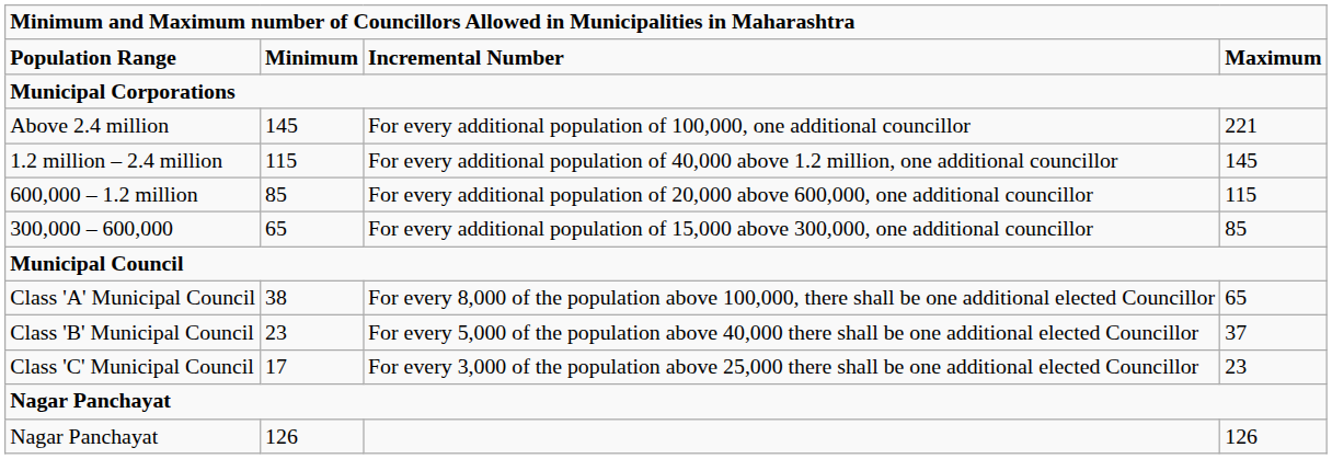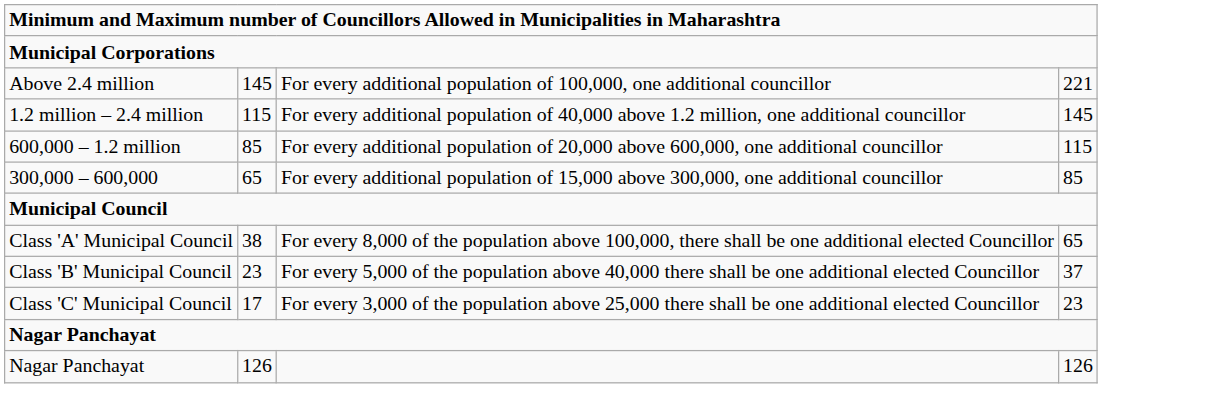 <table class="wikitable">
 <tr>
 <td colspan="4"><strong>Minimum and Maximum number of Councillors Allowed in Municipalities in Maharashtra</strong></td>
-</tr>
-<tr>
-<td><strong>Population Range</strong></td>
-<td><strong>Minimum</strong></td>
-<td><strong>Incremental Number</strong></td>
-<td><strong>Maximum</strong></td>
 </tr>
 <tr>
 <td colspan="4"><strong>Municipal Corporations</strong></td>
 </tr>
 <tr>
 <td>Above 2.4 million</td>
 <td>145</td>
 <td>For every additional population of 100,000, one additional councillor</td>
 <td>221</td>
 </tr>
 <tr>
 <td>1.2 million – 2.4 million</td>
 <td>115</td>
 <td>For every additional population of 40,000 above 1.2 million, one additional councillor</td>
 <td>145</td>
 </tr>
 <tr>
 <td>600,000 – 1.2 million</td>
 <td>85</td>
 <td>For every additional population of 20,000 above 600,000, one additional councillor</td>
 <td>115</td>
 </tr>
 <tr>
 <td>300,000 – 600,000</td>
 <td>65</td>
 <td>For every additional population of 15,000 above 300,000, one additional councillor</td>
 <td>85</td>
 </tr>
 <tr>
 <td colspan="4"><strong>Municipal Council</strong></td>
 </tr>
 <tr>
 <td>Class 'A' Municipal Council</td>
 <td>38</td>
 <td>For every 8,000 of the population above 100,000, there shall be one additional elected Councillor</td>
 <td>65</td>
 </tr>
 <tr>
 <td>Class 'B' Municipal Council</td>
 <td>23</td>
 <td>For every 5,000 of the population above 40,000 there shall be one additional elected Councillor</td>
 <td>37</td>
 </tr>
 <tr>
 <td>Class 'C' Municipal Council</td>
 <td>17</td>
 <td>For every 3,000 of the population above 25,000 there shall be one additional elected Councillor</td>
 <td>23</td>
 </tr>
 <tr>
 <td colspan="4"><strong>Nagar Panchayat</strong></td>
 </tr>
 <tr>
 <td>Nagar Panchayat</td>
 <td>126</td>
 <td></td>
 <td>126</td>
 </tr>
 </table>
